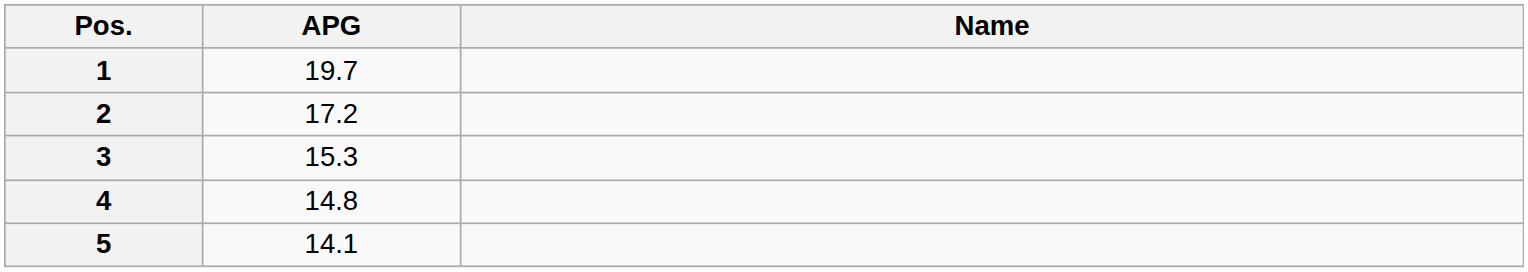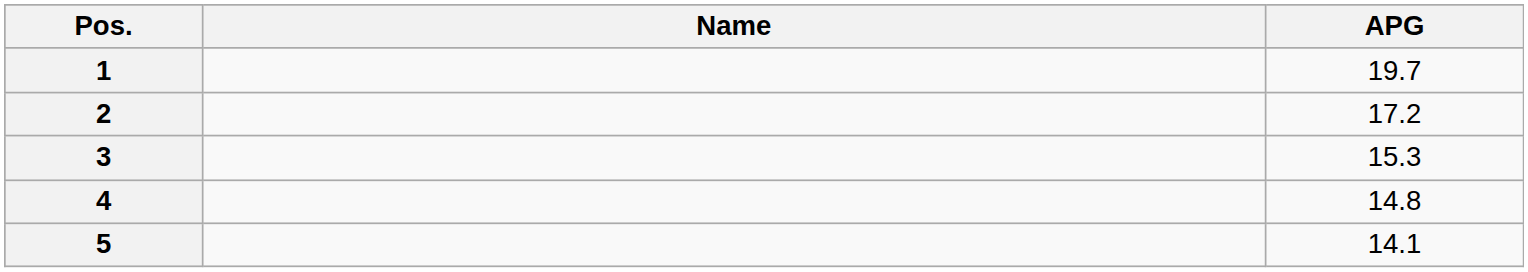 <table class=wikitable width=100% style="text-align:center;">
 <tr>
 <th width="13%">Pos.</th>
+<th width="70%">Name</th>
 <th width="17%">APG</th>
-<th width="70%">Name</th>
 </tr>
 <tr>
 <th>1</th>
+<td align=left></td>
 <td>19.7</td>
-<td align=left></td>
 </tr>
 <tr>
 <th>2</th>
+<td align=left></td>
 <td>17.2</td>
-<td align=left></td>
 </tr>
 <tr>
 <th>3</th>
+<td align=left></td>
 <td>15.3</td>
-<td align=left></td>
 </tr>
 <tr>
 <th>4</th>
+<td align=left></td>
 <td>14.8</td>
-<td align=left></td>
 </tr>
 <tr>
 <th>5</th>
+<td align=left></td>
 <td>14.1</td>
-<td align=left></td>
 </tr>
 </table>
